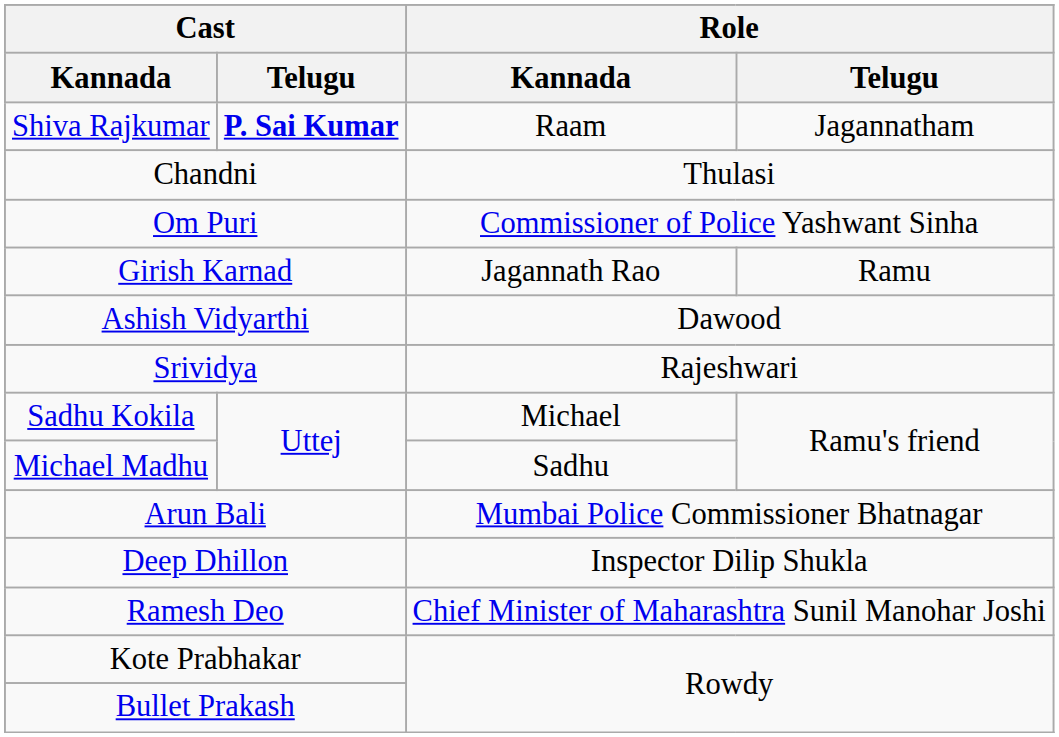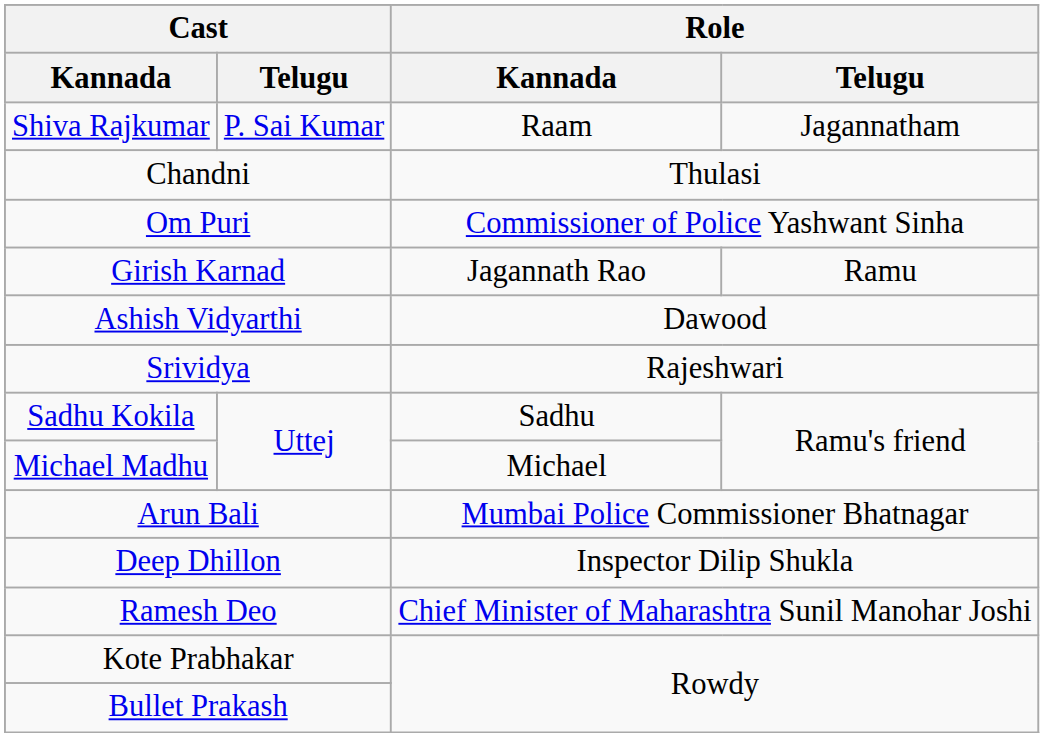 <table class="wikitable">
 <tr>
 <th colspan="2">Cast</th>
 <th colspan="2">Role</th>
 </tr>
 <tr>
 <th>Kannada</th>
 <th>Telugu</th>
 <th>Kannada</th>
 <th>Telugu</th>
 </tr>
 <tr>
 <td style="text-align:center;"><a href='#'>Shiva Rajkumar</a></td>
-<td style="text-align:center;"><strong><a href='#'>P. Sai Kumar</a></strong></td>
+<td style="text-align:center;"><a href='#'>P. Sai Kumar</a></td>
 <td style="text-align:center;">Raam</td>
 <td style="text-align:center;">Jagannatham</td>
 </tr>
 <tr>
 <td colspan="2" style="text-align:center;">Chandni</td>
 <td colspan="2" style="text-align:center;">Thulasi</td>
 </tr>
 <tr>
 <td colspan="2" style="text-align:center;"><a href='#'>Om Puri</a></td>
 <td colspan="2" style="text-align:center;"><a href='#'>Commissioner of Police</a> Yashwant Sinha</td>
 </tr>
 <tr>
 <td colspan="2" style="text-align:center;"><a href='#'>Girish Karnad</a></td>
 <td style="text-align:center;">Jagannath Rao</td>
 <td style="text-align:center;">Ramu</td>
 </tr>
 <tr>
 <td colspan="2" style="text-align:center;"><a href='#'>Ashish Vidyarthi</a></td>
 <td colspan="2" style="text-align:center;">Dawood</td>
 </tr>
 <tr>
 <td colspan="2" style="text-align:center;"><a href='#'>Srividya</a></td>
 <td colspan="2" style="text-align:center;">Rajeshwari</td>
 </tr>
 <tr>
 <td style="text-align:center;"><a href='#'>Sadhu Kokila</a></td>
 <td rowspan="2" style="text-align:center;"><a href='#'>Uttej</a></td>
-<td style="text-align:center;">Michael</td>
+<td style="text-align:center;">Sadhu</td>
 <td rowspan="2" style="text-align:center;">Ramu's friend</td>
 </tr>
 <tr>
 <td style="text-align:center;"><a href='#'>Michael Madhu</a></td>
-<td style="text-align:center;">Sadhu</td>
+<td style="text-align:center;">Michael</td>
 </tr>
 <tr>
 <td colspan="2" style="text-align:center;"><a href='#'>Arun Bali</a></td>
 <td colspan="2" style="text-align:center;"><a href='#'>Mumbai Police</a> Commissioner Bhatnagar</td>
 </tr>
 <tr>
 <td colspan="2" style="text-align:center;"><a href='#'>Deep Dhillon</a></td>
 <td colspan="2" style="text-align:center;">Inspector Dilip Shukla</td>
 </tr>
 <tr>
 <td colspan="2" style="text-align:center;"><a href='#'>Ramesh Deo</a></td>
 <td colspan="2" style="text-align:center;"><a href='#'>Chief Minister of Maharashtra</a> Sunil Manohar Joshi</td>
 </tr>
 <tr>
 <td colspan="2" style="text-align:center;">Kote Prabhakar</td>
 <td rowspan="2" colspan="2" style="text-align:center;">Rowdy</td>
 </tr>
 <tr>
 <td colspan="2" style="text-align:center;"><a href='#'>Bullet Prakash</a></td>
 </tr>
 <tr>
 </tr>
 </table>
